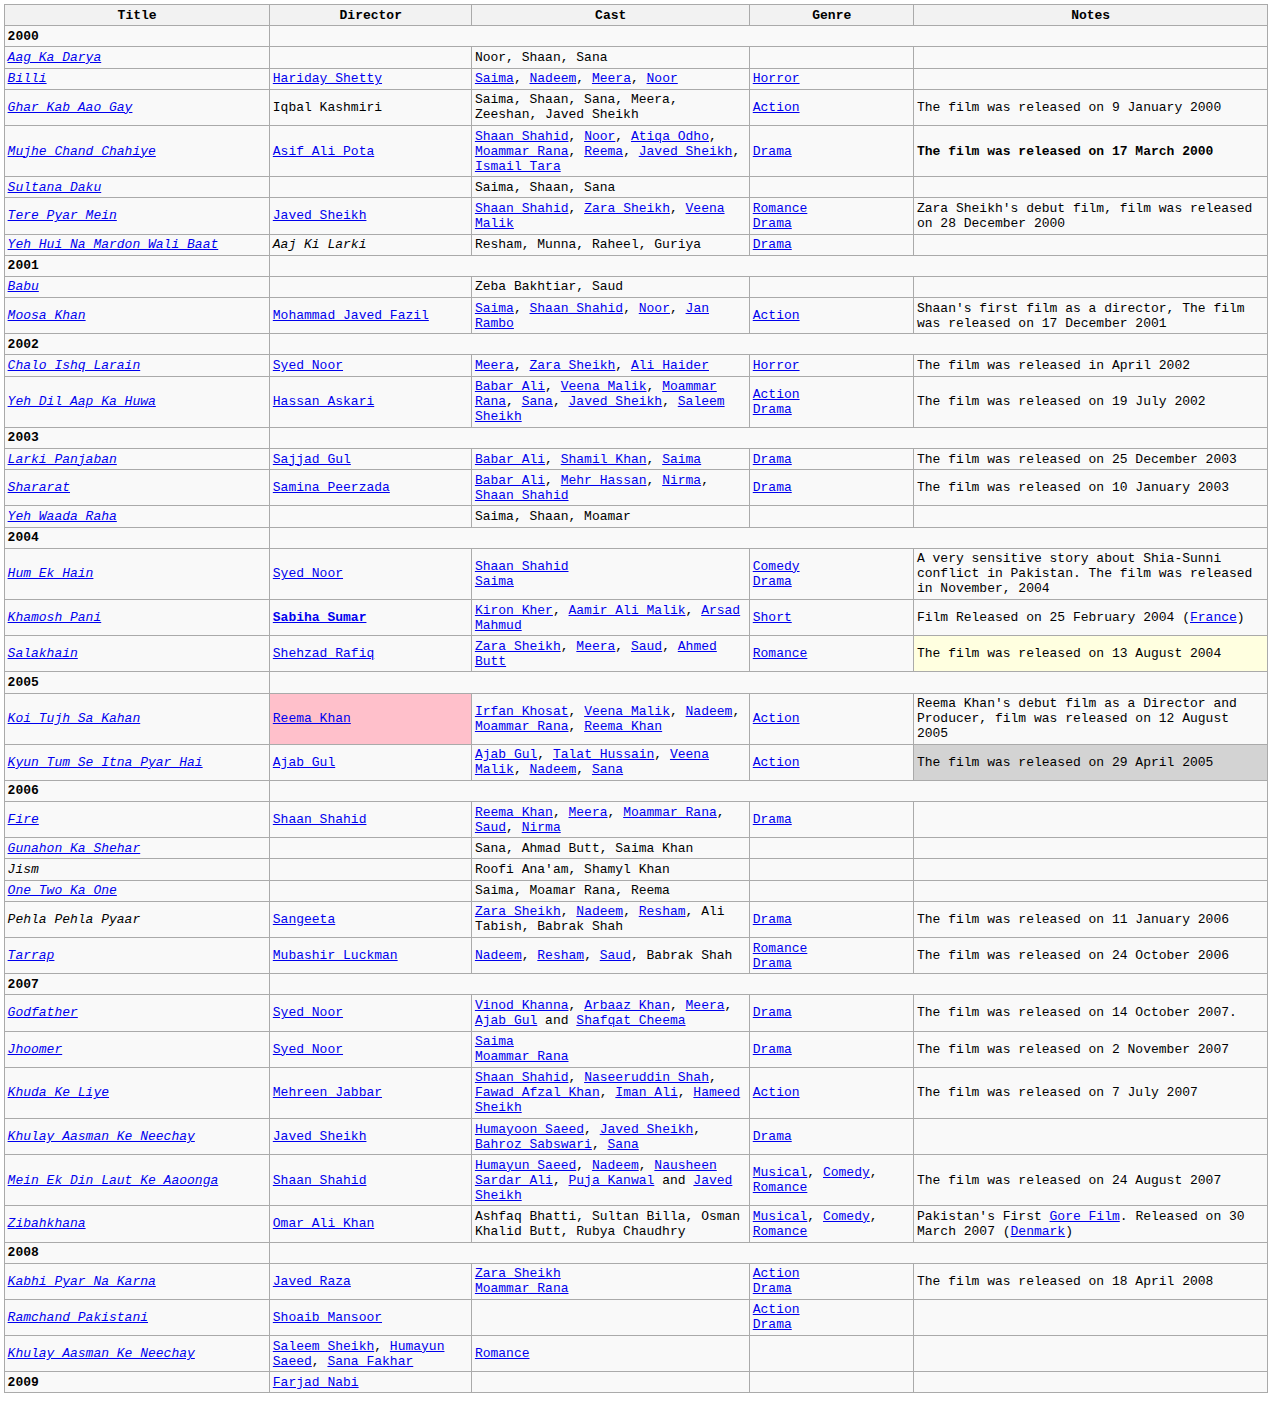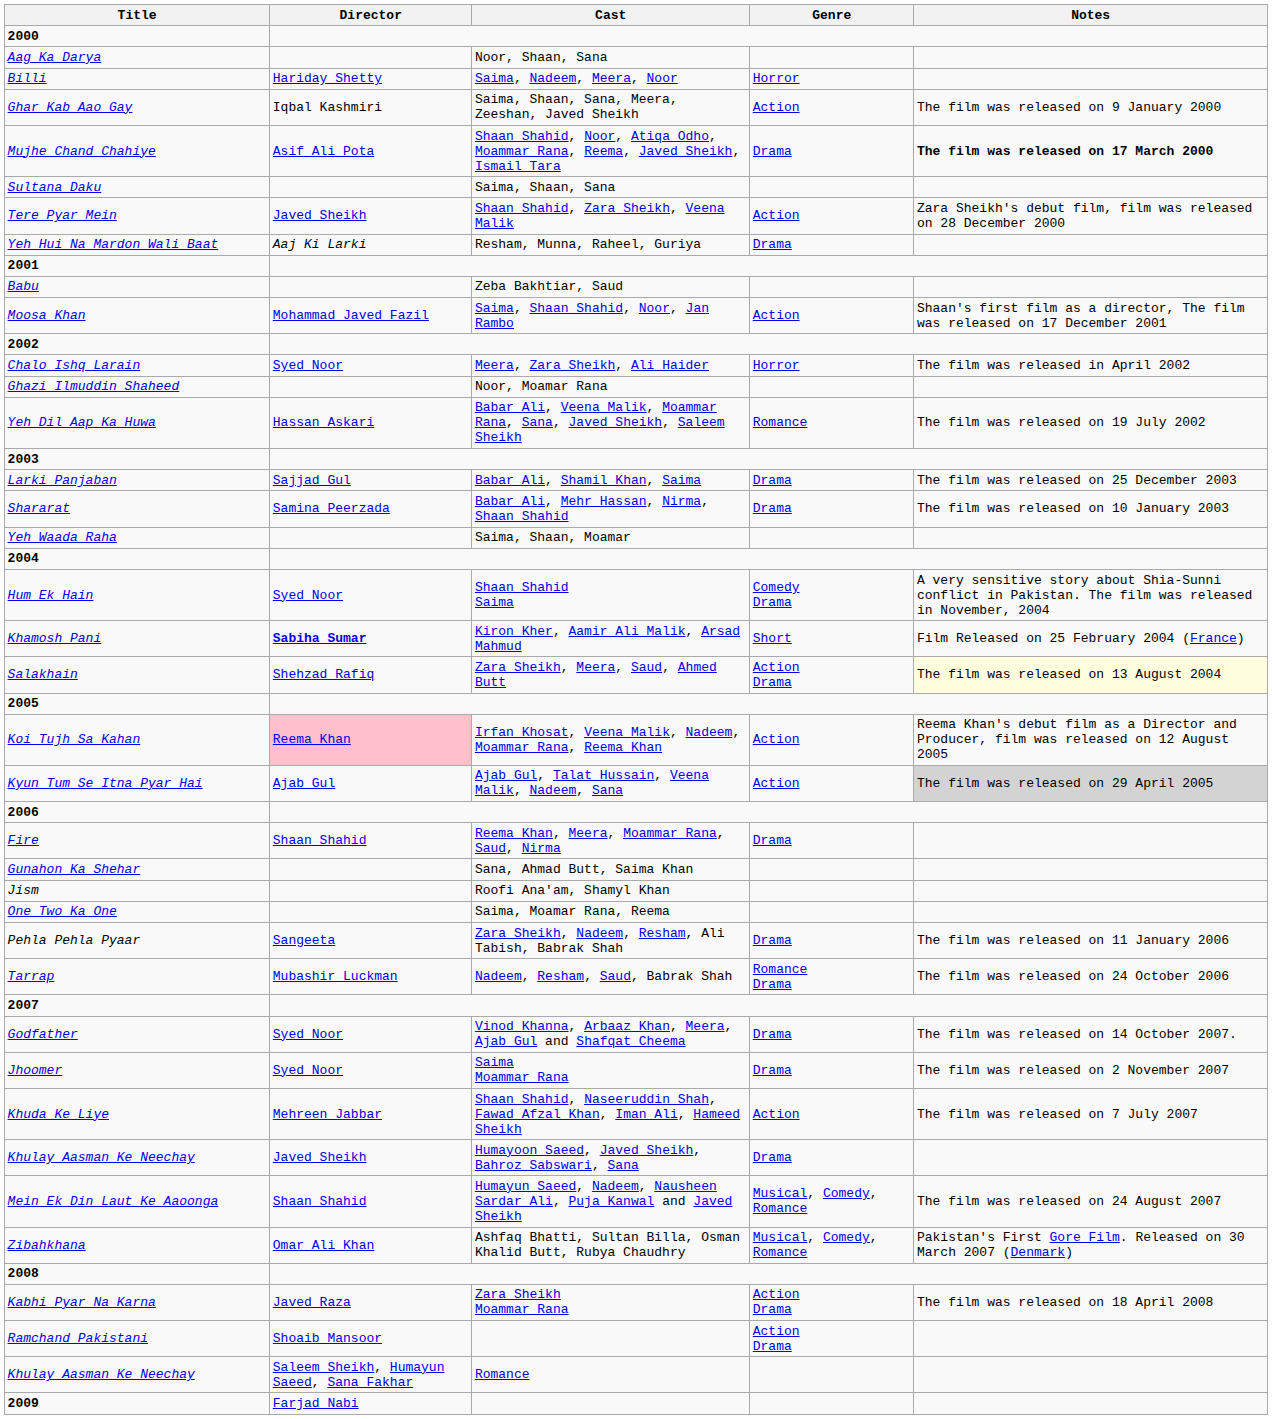 <table class="wikitable" style="width:100%;">
 <tr>
 <th style="width:21%;">Title</th>
 <th style="width:16%;">Director</th>
 <th style="width:22%;">Cast</th>
 <th style="width:13%;">Genre</th>
 <th style="width:28%;">Notes</th>
 </tr>
 <tr>
 <td><strong>2000</strong></td>
 </tr>
 <tr>
 <td><em><a href='#'>Aag Ka Darya</a></em></td>
 <td></td>
 <td>Noor, Shaan, Sana</td>
 <td></td>
 <td></td>
 </tr>
 <tr>
 <td><em><a href='#'>Billi</a></em></td>
 <td><a href='#'>Hariday Shetty</a></td>
 <td><a href='#'>Saima</a>, <a href='#'>Nadeem</a>, <a href='#'>Meera</a>, <a href='#'>Noor</a></td>
 <td><a href='#'>Horror</a></td>
 <td></td>
 </tr>
 <tr>
 <td><em><a href='#'>Ghar Kab Aao Gay</a></em></td>
 <td>Iqbal Kashmiri</td>
 <td>Saima, Shaan, Sana, Meera, Zeeshan, Javed Sheikh</td>
 <td><a href='#'>Action</a></td>
 <td>The film was released on 9 January 2000</td>
 </tr>
 <tr>
 <td><em><a href='#'>Mujhe Chand Chahiye</a></em></td>
 <td><a href='#'>Asif Ali Pota</a></td>
 <td><a href='#'>Shaan Shahid</a>, <a href='#'>Noor</a>, <a href='#'>Atiqa Odho</a>, <a href='#'>Moammar Rana</a>, <a href='#'>Reema</a>, <a href='#'>Javed Sheikh</a>, <a href='#'>Ismail Tara</a></td>
 <td><a href='#'>Drama</a></td>
 <td><strong>The film was released on 17 March 2000</strong></td>
 </tr>
 <tr>
 <td><em><a href='#'>Sultana Daku</a></em></td>
 <td></td>
 <td>Saima, Shaan, Sana</td>
 <td></td>
 <td></td>
 </tr>
 <tr>
 <td><em><a href='#'>Tere Pyar Mein</a></em></td>
 <td><a href='#'>Javed Sheikh</a></td>
 <td><a href='#'>Shaan Shahid</a>, <a href='#'>Zara Sheikh</a>, <a href='#'>Veena Malik</a></td>
-<td><a href='#'>Romance</a><br><a href='#'>Drama</a></td>
+<td><a href='#'>Action</a></td>
 <td>Zara Sheikh's debut film, film was released on 28 December 2000</td>
 </tr>
 <tr>
 <td><em><a href='#'>Yeh Hui Na Mardon Wali Baat</a></em></td>
 <td><em>Aaj Ki Larki</em></td>
 <td>Resham, Munna, Raheel, Guriya</td>
 <td><a href='#'>Drama</a></td>
 <td></td>
 </tr>
 <tr>
 <td><strong>2001</strong></td>
 </tr>
 <tr>
 <td><em><a href='#'>Babu</a></em></td>
 <td></td>
 <td>Zeba Bakhtiar, Saud</td>
 <td></td>
 <td></td>
 </tr>
 <tr>
 <td><em><a href='#'>Moosa Khan</a></em></td>
 <td><a href='#'>Mohammad Javed Fazil</a></td>
 <td><a href='#'>Saima</a>, <a href='#'>Shaan Shahid</a>, <a href='#'>Noor</a>, <a href='#'>Jan Rambo</a></td>
 <td><a href='#'>Action</a></td>
 <td>Shaan's first film as a director, The film was released on 17 December 2001</td>
 </tr>
 <tr>
 <td><strong>2002</strong></td>
 </tr>
 <tr>
 <td><em><a href='#'>Chalo Ishq Larain</a></em></td>
 <td><a href='#'>Syed Noor</a></td>
 <td><a href='#'>Meera</a>, <a href='#'>Zara Sheikh</a>, <a href='#'>Ali Haider</a></td>
 <td><a href='#'>Horror</a></td>
 <td>The film was released in April 2002</td>
 </tr>
 <tr>
+<td><em><a href='#'>Ghazi Ilmuddin Shaheed</a></em></td>
+<td></td>
+<td>Noor, Moamar Rana</td>
+<td></td>
+<td></td>
+</tr>
+<tr>
 <td><em><a href='#'>Yeh Dil Aap Ka Huwa</a></em></td>
 <td><a href='#'>Hassan Askari</a></td>
 <td><a href='#'>Babar Ali</a>, <a href='#'>Veena Malik</a>, <a href='#'>Moammar Rana</a>, <a href='#'>Sana</a>, <a href='#'>Javed Sheikh</a>, <a href='#'>Saleem Sheikh</a></td>
-<td><a href='#'>Action</a><br><a href='#'>Drama</a></td>
+<td><a href='#'>Romance</a></td>
 <td>The film was released on 19 July 2002</td>
 </tr>
 <tr>
 <td><strong>2003</strong></td>
 </tr>
 <tr>
 <td><em><a href='#'>Larki Panjaban</a></em></td>
 <td><a href='#'>Sajjad Gul</a></td>
 <td><a href='#'>Babar Ali</a>, <a href='#'>Shamil Khan</a>, <a href='#'>Saima</a></td>
 <td><a href='#'>Drama</a></td>
 <td>The film was released on 25 December 2003</td>
 </tr>
 <tr>
 <td><em><a href='#'>Shararat</a></em></td>
 <td><a href='#'>Samina Peerzada</a></td>
 <td><a href='#'>Babar Ali</a>, <a href='#'>Mehr Hassan</a>, <a href='#'>Nirma</a>, <a href='#'>Shaan Shahid</a></td>
 <td><a href='#'>Drama</a></td>
 <td>The film was released on 10 January 2003</td>
 </tr>
 <tr>
 <td><em><a href='#'>Yeh Waada Raha</a></em></td>
 <td></td>
 <td>Saima, Shaan, Moamar</td>
 <td></td>
 <td></td>
 </tr>
 <tr>
 <td><strong>2004</strong></td>
 </tr>
 <tr>
 <td><em><a href='#'>Hum Ek Hain</a></em></td>
 <td><a href='#'>Syed Noor</a></td>
 <td><a href='#'>Shaan Shahid</a><br><a href='#'>Saima</a></td>
 <td><a href='#'>Comedy</a><br><a href='#'>Drama</a></td>
 <td>A very sensitive story about Shia-Sunni conflict in Pakistan. The film was released in November, 2004</td>
 </tr>
 <tr>
 <td><em><a href='#'>Khamosh Pani</a></em></td>
 <td><strong><a href='#'>Sabiha Sumar</a></strong></td>
 <td><a href='#'>Kiron Kher</a>, <a href='#'>Aamir Ali Malik</a>, <a href='#'>Arsad Mahmud</a></td>
 <td><a href='#'>Short</a></td>
 <td>Film Released on 25 February 2004 (<a href='#'>France</a>)</td>
 </tr>
 <tr>
 <td><em><a href='#'>Salakhain</a></em></td>
 <td><a href='#'>Shehzad Rafiq</a></td>
 <td><a href='#'>Zara Sheikh</a>, <a href='#'>Meera</a>, <a href='#'>Saud</a>, <a href='#'>Ahmed Butt</a></td>
-<td><a href='#'>Romance</a></td>
+<td><a href='#'>Action</a><br><a href='#'>Drama</a></td>
 <td style="background: lightyellow;">The film was released on 13 August 2004</td>
 </tr>
 <tr>
 <td><strong>2005</strong></td>
 </tr>
 <tr>
 <td><em><a href='#'>Koi Tujh Sa Kahan</a></em></td>
 <td style="background: pink;"><a href='#'>Reema Khan</a></td>
 <td><a href='#'>Irfan Khosat</a>, <a href='#'>Veena Malik</a>, <a href='#'>Nadeem</a>, <a href='#'>Moammar Rana</a>, <a href='#'>Reema Khan</a></td>
 <td><a href='#'>Action</a></td>
 <td>Reema Khan's debut film as a Director and Producer, film was released on 12 August 2005</td>
 </tr>
 <tr>
 <td><em><a href='#'>Kyun Tum Se Itna Pyar Hai</a></em></td>
 <td><a href='#'>Ajab Gul</a></td>
 <td><a href='#'>Ajab Gul</a>, <a href='#'>Talat Hussain</a>, <a href='#'>Veena Malik</a>, <a href='#'>Nadeem</a>, <a href='#'>Sana</a></td>
 <td><a href='#'>Action</a></td>
 <td style="background: lightgrey;">The film was released on 29 April 2005</td>
 </tr>
 <tr>
 <td><strong>2006</strong></td>
 </tr>
 <tr>
 <td><em><a href='#'>Fire</a></em></td>
 <td><a href='#'>Shaan Shahid</a></td>
 <td><a href='#'>Reema Khan</a>, <a href='#'>Meera</a>, <a href='#'>Moammar Rana</a>, <a href='#'>Saud</a>, <a href='#'>Nirma</a></td>
 <td><a href='#'>Drama</a></td>
 <td></td>
 </tr>
 <tr>
 <td><em><a href='#'>Gunahon Ka Shehar</a></em></td>
 <td></td>
 <td>Sana, Ahmad Butt, Saima Khan</td>
 <td></td>
 <td></td>
 </tr>
 <tr>
 <td><em>Jism</em></td>
 <td></td>
 <td>Roofi Ana'am, Shamyl Khan</td>
 <td></td>
 <td></td>
 </tr>
 <tr>
 <td><em><a href='#'>One Two Ka One</a></em></td>
 <td></td>
 <td>Saima, Moamar Rana, Reema</td>
 <td></td>
 <td></td>
 </tr>
 <tr>
 <td><em>Pehla Pehla Pyaar</em></td>
 <td><a href='#'>Sangeeta</a></td>
 <td><a href='#'>Zara Sheikh</a>, <a href='#'>Nadeem</a>, <a href='#'>Resham</a>, Ali Tabish, Babrak Shah</td>
 <td><a href='#'>Drama</a></td>
 <td>The film was released on 11 January 2006</td>
 </tr>
 <tr>
 <td><em><a href='#'>Tarrap</a></em></td>
 <td><a href='#'>Mubashir Luckman</a></td>
 <td><a href='#'>Nadeem</a>, <a href='#'>Resham</a>, <a href='#'>Saud</a>, Babrak Shah</td>
 <td><a href='#'>Romance</a><br><a href='#'>Drama</a></td>
 <td>The film was released on 24 October 2006</td>
 </tr>
 <tr>
 <td><strong>2007</strong></td>
 </tr>
 <tr>
 <td><em><a href='#'>Godfather</a></em></td>
 <td><a href='#'>Syed Noor</a></td>
 <td><a href='#'>Vinod Khanna</a>, <a href='#'>Arbaaz Khan</a>, <a href='#'>Meera</a>, <a href='#'>Ajab Gul</a> and <a href='#'>Shafqat Cheema</a></td>
 <td><a href='#'>Drama</a></td>
 <td>The film was released on 14 October 2007.</td>
 </tr>
 <tr>
 <td><em><a href='#'>Jhoomer</a></em></td>
 <td><a href='#'>Syed Noor</a></td>
 <td><a href='#'>Saima</a><br><a href='#'>Moammar Rana</a></td>
 <td><a href='#'>Drama</a></td>
 <td>The film was released on 2 November 2007</td>
 </tr>
 <tr>
 <td><em><a href='#'>Khuda Ke Liye</a></em></td>
 <td><a href='#'>Mehreen Jabbar</a></td>
 <td><a href='#'>Shaan Shahid</a>, <a href='#'>Naseeruddin Shah</a>, <a href='#'>Fawad Afzal Khan</a>, <a href='#'>Iman Ali</a>, <a href='#'>Hameed Sheikh</a></td>
 <td><a href='#'>Action</a></td>
 <td>The film was released on 7 July 2007</td>
 </tr>
 <tr>
 <td><em><a href='#'>Khulay Aasman Ke Neechay</a></em></td>
 <td><a href='#'>Javed Sheikh</a></td>
 <td><a href='#'>Humayoon Saeed</a>, <a href='#'>Javed Sheikh</a>, <a href='#'>Bahroz Sabswari</a>, <a href='#'>Sana</a></td>
 <td><a href='#'>Drama</a></td>
 <td></td>
 </tr>
 <tr>
 <td><em><a href='#'>Mein Ek Din Laut Ke Aaoonga</a></em></td>
 <td><a href='#'>Shaan Shahid</a></td>
 <td><a href='#'>Humayun Saeed</a>, <a href='#'>Nadeem</a>, <a href='#'>Nausheen Sardar Ali</a>, <a href='#'>Puja Kanwal</a> and <a href='#'>Javed Sheikh</a></td>
 <td><a href='#'>Musical</a>, <a href='#'>Comedy</a>, <a href='#'>Romance</a></td>
 <td>The film was released on 24 August 2007</td>
 </tr>
 <tr>
 <td><em><a href='#'>Zibahkhana</a></em></td>
 <td><a href='#'>Omar Ali Khan</a></td>
 <td>Ashfaq Bhatti, Sultan Billa, Osman Khalid Butt, Rubya Chaudhry</td>
 <td><a href='#'>Musical</a>, <a href='#'>Comedy</a>, <a href='#'>Romance</a></td>
 <td>Pakistan's First <a href='#'>Gore Film</a>. Released on 30 March 2007 (<a href='#'>Denmark</a>)</td>
 </tr>
 <tr>
 <td><strong>2008</strong></td>
 </tr>
 <tr>
 <td><em><a href='#'>Kabhi Pyar Na Karna</a></em></td>
 <td><a href='#'>Javed Raza</a></td>
 <td><a href='#'>Zara Sheikh</a><br><a href='#'>Moammar Rana</a></td>
 <td><a href='#'>Action</a><br><a href='#'>Drama</a></td>
 <td>The film was released on 18 April 2008</td>
 </tr>
 <tr>
 <td><em><a href='#'>Ramchand Pakistani</a></em></td>
 <td><a href='#'>Shoaib Mansoor</a></td>
 <td></td>
 <td><a href='#'>Action</a><br><a href='#'>Drama</a></td>
 <td></td>
 </tr>
 <tr>
 <td><em><a href='#'>Khulay Aasman Ke Neechay</a></em></td>
 <td><a href='#'>Saleem Sheikh</a>, <a href='#'>Humayun Saeed</a>, <a href='#'>Sana Fakhar</a></td>
 <td><a href='#'>Romance</a></td>
 <td></td>
 </tr>
 <tr>
 <td><strong>2009</strong></td>
 <td><a href='#'>Farjad Nabi</a></td>
 <td></td>
 <td></td>
 <td></td>
 </tr>
 <tr>
 </tr>
 </table>
